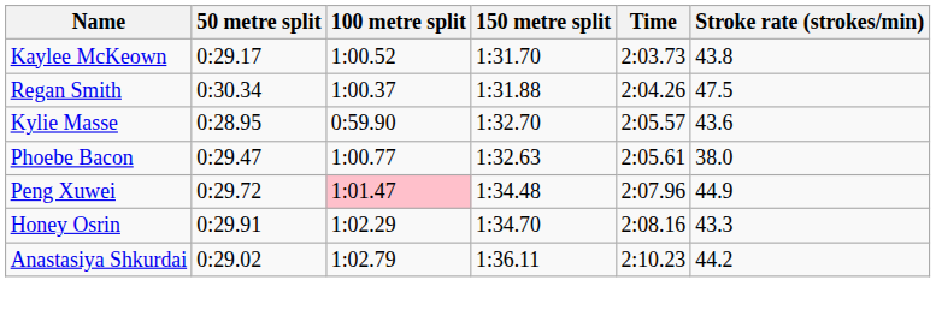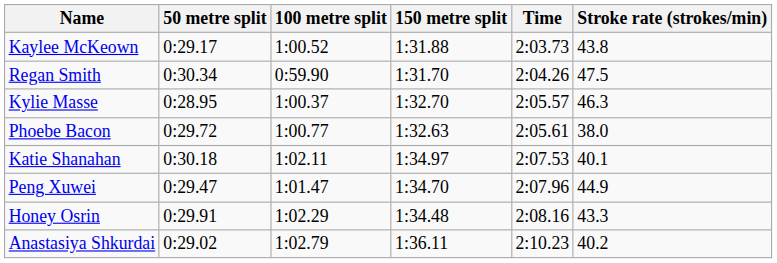 <table class="wikitable sortable mw-collapsible">
 <tr>
 <th scope="col">Name</th>
 <th scope="col">50 metre split</th>
 <th scope="col">100 metre split</th>
 <th scope="col">150 metre split</th>
 <th scope="col">Time</th>
 <th scope="col">Stroke rate (strokes/min)</th>
 </tr>
 <tr>
 <td><a href='#'>Kaylee McKeown</a></td>
 <td>0:29.17</td>
 <td>1:00.52</td>
-<td>1:31.70</td>
+<td>1:31.88</td>
 <td>2:03.73</td>
 <td>43.8</td>
 </tr>
 <tr>
 <td><a href='#'>Regan Smith</a></td>
 <td>0:30.34</td>
-<td>1:00.37</td>
-<td>1:31.88</td>
+<td>0:59.90</td>
+<td>1:31.70</td>
 <td>2:04.26</td>
 <td>47.5</td>
 </tr>
 <tr>
 <td><a href='#'>Kylie Masse</a></td>
 <td>0:28.95</td>
-<td>0:59.90</td>
+<td>1:00.37</td>
 <td>1:32.70</td>
 <td>2:05.57</td>
-<td>43.6</td>
+<td>46.3</td>
 </tr>
 <tr>
 <td><a href='#'>Phoebe Bacon</a></td>
-<td>0:29.47</td>
+<td>0:29.72</td>
 <td>1:00.77</td>
 <td>1:32.63</td>
 <td>2:05.61</td>
 <td>38.0</td>
 </tr>
 <tr>
+<td><a href='#'>Katie Shanahan</a></td>
+<td>0:30.18</td>
+<td>1:02.11</td>
+<td>1:34.97</td>
+<td>2:07.53</td>
+<td>40.1</td>
+</tr>
+<tr>
 <td><a href='#'>Peng Xuwei</a></td>
-<td>0:29.72</td>
-<td style="background: pink;">1:01.47</td>
-<td>1:34.48</td>
+<td>0:29.47</td>
+<td>1:01.47</td>
+<td>1:34.70</td>
 <td>2:07.96</td>
 <td>44.9</td>
 </tr>
 <tr>
 <td><a href='#'>Honey Osrin</a></td>
 <td>0:29.91</td>
 <td>1:02.29</td>
-<td>1:34.70</td>
+<td>1:34.48</td>
 <td>2:08.16</td>
 <td>43.3</td>
 </tr>
 <tr>
 <td><a href='#'>Anastasiya Shkurdai</a></td>
 <td>0:29.02</td>
 <td>1:02.79</td>
 <td>1:36.11</td>
 <td>2:10.23</td>
-<td>44.2</td>
+<td>40.2</td>
 </tr>
 </table>
